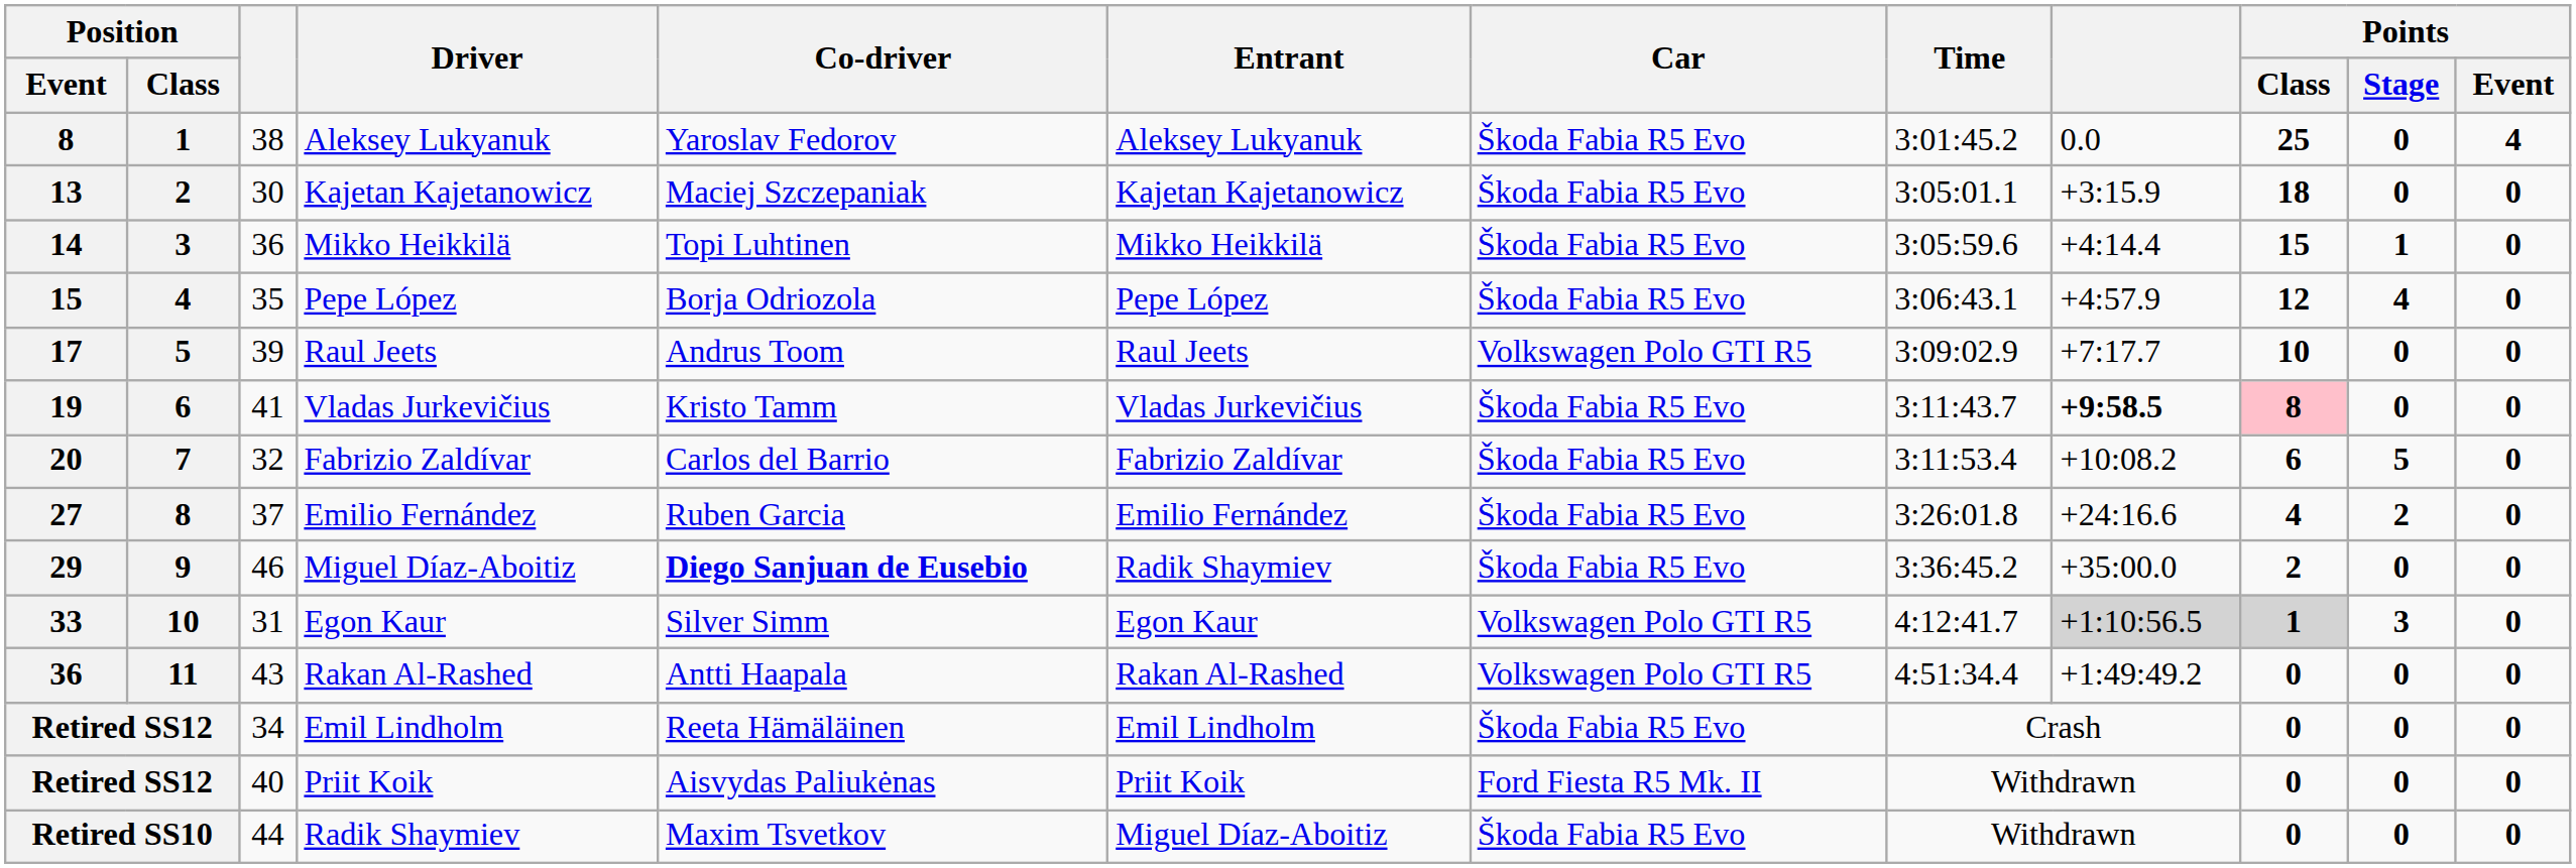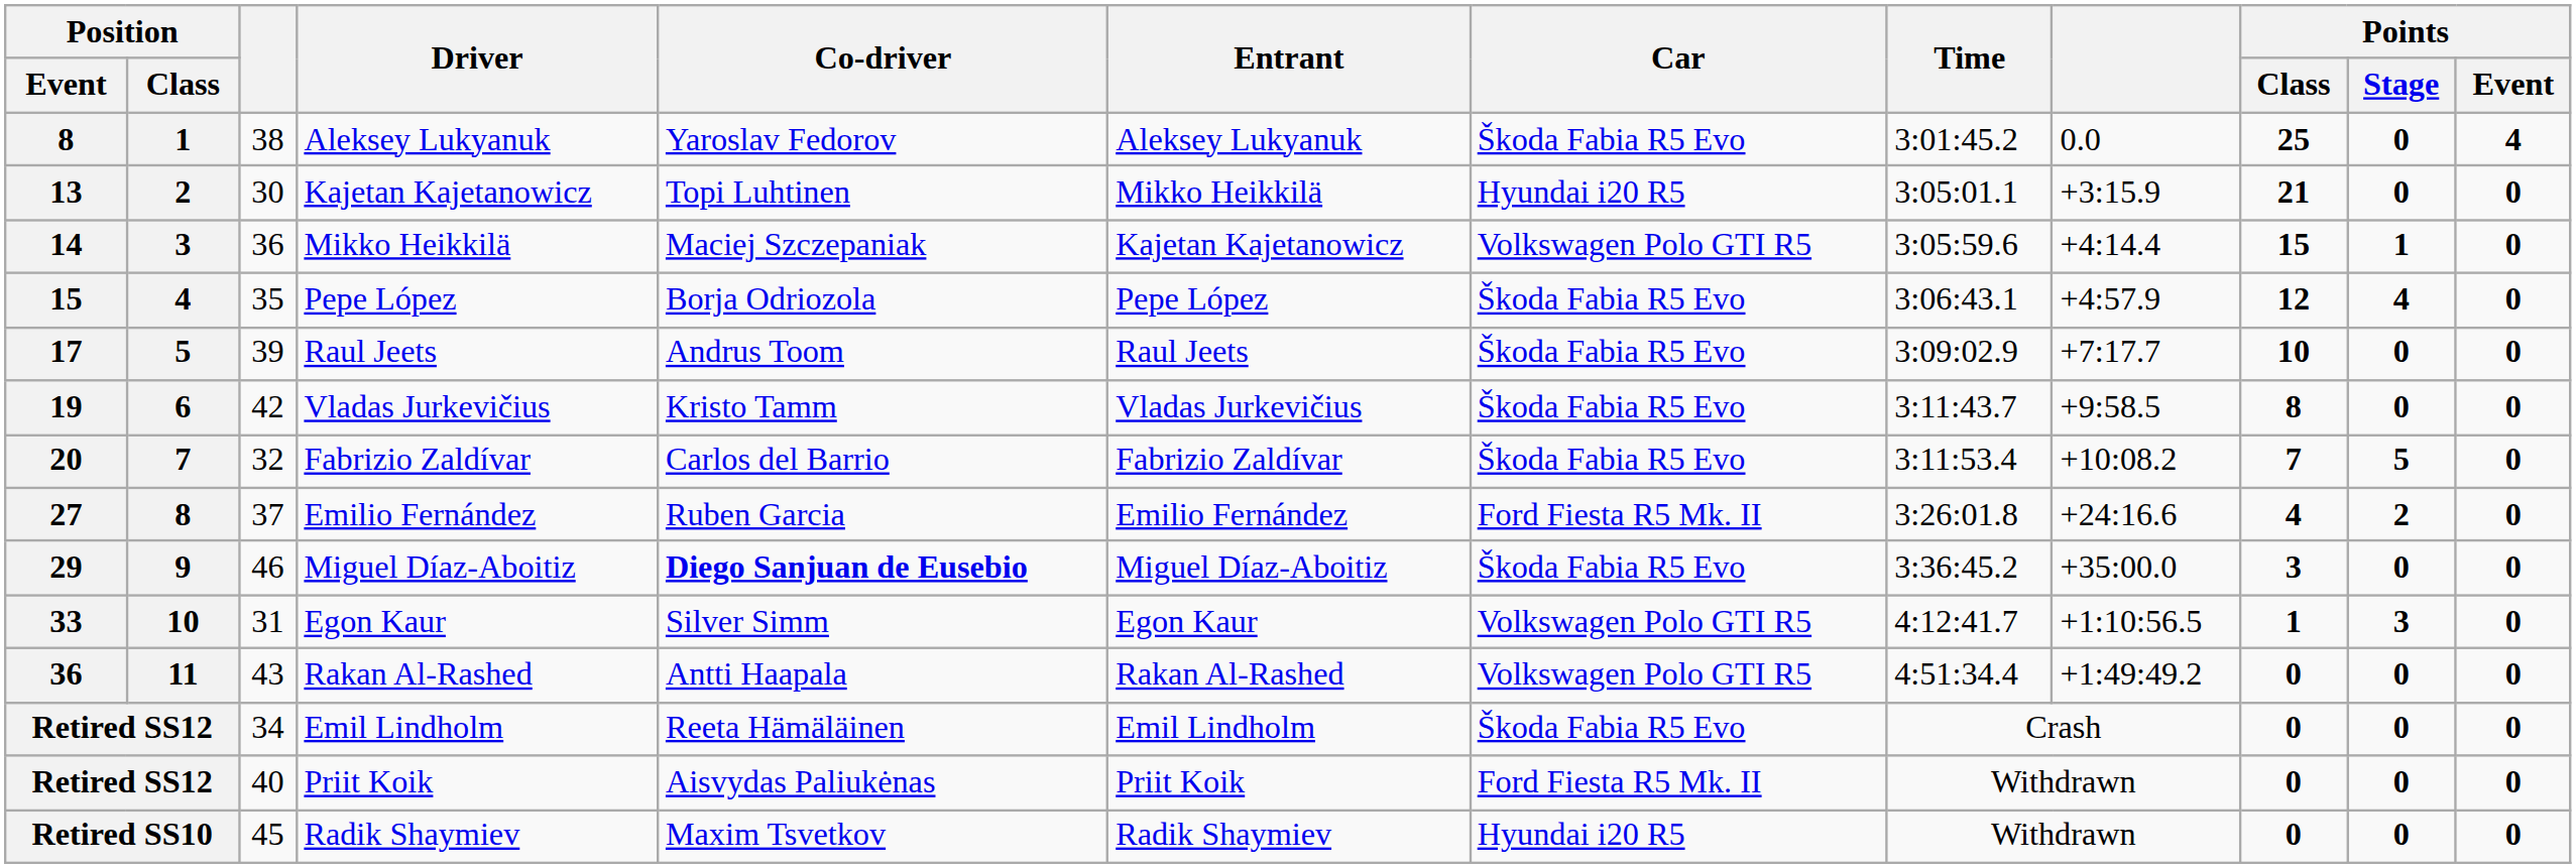 <table class="wikitable" width=85% style="font-size: 85%;">
 <tr>
 <th colspan="2">Position</th>
 <th rowspan="2"></th>
 <th rowspan="2">Driver</th>
 <th rowspan="2">Co-driver</th>
 <th rowspan="2">Entrant</th>
 <th rowspan="2">Car</th>
 <th rowspan="2">Time</th>
 <th rowspan="2"></th>
 <th colspan="3">Points</th>
 </tr>
 <tr>
 <th>Event</th>
 <th>Class</th>
 <th>Class</th>
 <th><a href='#'>Stage</a></th>
 <th>Event</th>
 </tr>
 <tr>
 <th>8</th>
 <th>1</th>
 <td align="center">38</td>
 <td><a href='#'>Aleksey Lukyanuk</a></td>
 <td><a href='#'>Yaroslav Fedorov</a></td>
 <td><a href='#'>Aleksey Lukyanuk</a></td>
 <td><a href='#'>Škoda Fabia R5 Evo</a></td>
 <td>3:01:45.2</td>
 <td>0.0</td>
 <td align="center"><strong>25</strong></td>
 <td align="center"><strong>0</strong></td>
 <td align="center"><strong>4</strong></td>
 </tr>
 <tr>
 <th>13</th>
 <th>2</th>
 <td align="center">30</td>
 <td><a href='#'>Kajetan Kajetanowicz</a></td>
-<td><a href='#'>Maciej Szczepaniak</a></td>
-<td><a href='#'>Kajetan Kajetanowicz</a></td>
-<td><a href='#'>Škoda Fabia R5 Evo</a></td>
+<td><a href='#'>Topi Luhtinen</a></td>
+<td><a href='#'>Mikko Heikkilä</a></td>
+<td><a href='#'>Hyundai i20 R5</a></td>
 <td>3:05:01.1</td>
 <td>+3:15.9</td>
-<td align="center"><strong>18</strong></td>
+<td align="center"><strong>21</strong></td>
 <td align="center"><strong>0</strong></td>
 <td align="center"><strong>0</strong></td>
 </tr>
 <tr>
 <th>14</th>
 <th>3</th>
 <td align="center">36</td>
 <td><a href='#'>Mikko Heikkilä</a></td>
-<td><a href='#'>Topi Luhtinen</a></td>
-<td><a href='#'>Mikko Heikkilä</a></td>
-<td><a href='#'>Škoda Fabia R5 Evo</a></td>
+<td><a href='#'>Maciej Szczepaniak</a></td>
+<td><a href='#'>Kajetan Kajetanowicz</a></td>
+<td><a href='#'>Volkswagen Polo GTI R5</a></td>
 <td>3:05:59.6</td>
 <td>+4:14.4</td>
 <td align="center"><strong>15</strong></td>
 <td align="center"><strong>1</strong></td>
 <td align="center"><strong>0</strong></td>
 </tr>
 <tr>
 <th>15</th>
 <th>4</th>
 <td align="center">35</td>
 <td><a href='#'>Pepe López</a></td>
 <td><a href='#'>Borja Odriozola</a></td>
 <td><a href='#'>Pepe López</a></td>
 <td><a href='#'>Škoda Fabia R5 Evo</a></td>
 <td>3:06:43.1</td>
 <td>+4:57.9</td>
 <td align="center"><strong>12</strong></td>
 <td align="center"><strong>4</strong></td>
 <td align="center"><strong>0</strong></td>
 </tr>
 <tr>
 <th>17</th>
 <th>5</th>
 <td align="center">39</td>
 <td><a href='#'>Raul Jeets</a></td>
 <td><a href='#'>Andrus Toom</a></td>
 <td><a href='#'>Raul Jeets</a></td>
-<td><a href='#'>Volkswagen Polo GTI R5</a></td>
+<td><a href='#'>Škoda Fabia R5 Evo</a></td>
 <td>3:09:02.9</td>
 <td>+7:17.7</td>
 <td align="center"><strong>10</strong></td>
 <td align="center"><strong>0</strong></td>
 <td align="center"><strong>0</strong></td>
 </tr>
 <tr>
 <th>19</th>
 <th>6</th>
-<td align="center">41</td>
+<td align="center">42</td>
 <td><a href='#'>Vladas Jurkevičius</a></td>
 <td><a href='#'>Kristo Tamm</a></td>
 <td><a href='#'>Vladas Jurkevičius</a></td>
 <td><a href='#'>Škoda Fabia R5 Evo</a></td>
 <td>3:11:43.7</td>
-<td><strong>+9:58.5</strong></td>
-<td align="center" style="background: pink;"><strong>8</strong></td>
+<td>+9:58.5</td>
+<td align="center"><strong>8</strong></td>
 <td align="center"><strong>0</strong></td>
 <td align="center"><strong>0</strong></td>
 </tr>
 <tr>
 <th>20</th>
 <th>7</th>
 <td align="center">32</td>
 <td><a href='#'>Fabrizio Zaldívar</a></td>
 <td><a href='#'>Carlos del Barrio</a></td>
 <td><a href='#'>Fabrizio Zaldívar</a></td>
 <td><a href='#'>Škoda Fabia R5 Evo</a></td>
 <td>3:11:53.4</td>
 <td>+10:08.2</td>
-<td align="center"><strong>6</strong></td>
+<td align="center"><strong>7</strong></td>
 <td align="center"><strong>5</strong></td>
 <td align="center"><strong>0</strong></td>
 </tr>
 <tr>
 <th>27</th>
 <th>8</th>
 <td align="center">37</td>
 <td><a href='#'>Emilio Fernández</a></td>
 <td><a href='#'>Ruben Garcia</a></td>
 <td><a href='#'>Emilio Fernández</a></td>
-<td><a href='#'>Škoda Fabia R5 Evo</a></td>
+<td><a href='#'>Ford Fiesta R5 Mk. II</a></td>
 <td>3:26:01.8</td>
 <td>+24:16.6</td>
 <td align="center"><strong>4</strong></td>
 <td align="center"><strong>2</strong></td>
 <td align="center"><strong>0</strong></td>
 </tr>
 <tr>
 <th>29</th>
 <th>9</th>
 <td align="center">46</td>
 <td><a href='#'>Miguel Díaz-Aboitiz</a></td>
 <td><strong><a href='#'>Diego Sanjuan de Eusebio</a></strong></td>
-<td><a href='#'>Radik Shaymiev</a></td>
+<td><a href='#'>Miguel Díaz-Aboitiz</a></td>
 <td><a href='#'>Škoda Fabia R5 Evo</a></td>
 <td>3:36:45.2</td>
 <td>+35:00.0</td>
-<td align="center"><strong>2</strong></td>
+<td align="center"><strong>3</strong></td>
 <td align="center"><strong>0</strong></td>
 <td align="center"><strong>0</strong></td>
 </tr>
 <tr>
 <th>33</th>
 <th>10</th>
 <td align="center">31</td>
 <td><a href='#'>Egon Kaur</a></td>
 <td><a href='#'>Silver Simm</a></td>
 <td><a href='#'>Egon Kaur</a></td>
 <td><a href='#'>Volkswagen Polo GTI R5</a></td>
 <td>4:12:41.7</td>
-<td style="background: lightgrey;">+1:10:56.5</td>
-<td align="center" style="background: lightgrey;"><strong>1</strong></td>
+<td>+1:10:56.5</td>
+<td align="center"><strong>1</strong></td>
 <td align="center"><strong>3</strong></td>
 <td align="center"><strong>0</strong></td>
 </tr>
 <tr>
 <th>36</th>
 <th>11</th>
 <td align="center">43</td>
 <td><a href='#'>Rakan Al-Rashed</a></td>
 <td><a href='#'>Antti Haapala</a></td>
 <td><a href='#'>Rakan Al-Rashed</a></td>
 <td><a href='#'>Volkswagen Polo GTI R5</a></td>
 <td>4:51:34.4</td>
 <td>+1:49:49.2</td>
 <td align="center"><strong>0</strong></td>
 <td align="center"><strong>0</strong></td>
 <td align="center"><strong>0</strong></td>
 </tr>
 <tr>
 <th colspan="2">Retired SS12</th>
 <td align="center">34</td>
 <td><a href='#'>Emil Lindholm</a></td>
 <td><a href='#'>Reeta Hämäläinen</a></td>
 <td><a href='#'>Emil Lindholm</a></td>
 <td><a href='#'>Škoda Fabia R5 Evo</a></td>
 <td colspan="2" align="center">Crash</td>
 <td align="center"><strong>0</strong></td>
 <td align="center"><strong>0</strong></td>
 <td align="center"><strong>0</strong></td>
 </tr>
 <tr>
 <th colspan="2">Retired SS12</th>
 <td align="center">40</td>
 <td><a href='#'>Priit Koik</a></td>
 <td><a href='#'>Aisvydas Paliukėnas</a></td>
 <td><a href='#'>Priit Koik</a></td>
 <td><a href='#'>Ford Fiesta R5 Mk. II</a></td>
 <td colspan="2" align="center">Withdrawn</td>
 <td align="center"><strong>0</strong></td>
 <td align="center"><strong>0</strong></td>
 <td align="center"><strong>0</strong></td>
 </tr>
 <tr>
 <th colspan="2">Retired SS10</th>
-<td align="center">44</td>
+<td align="center">45</td>
 <td><a href='#'>Radik Shaymiev</a></td>
 <td><a href='#'>Maxim Tsvetkov</a></td>
-<td><a href='#'>Miguel Díaz-Aboitiz</a></td>
-<td><a href='#'>Škoda Fabia R5 Evo</a></td>
+<td><a href='#'>Radik Shaymiev</a></td>
+<td><a href='#'>Hyundai i20 R5</a></td>
 <td colspan="2" align="center">Withdrawn</td>
 <td align="center"><strong>0</strong></td>
 <td align="center"><strong>0</strong></td>
 <td align="center"><strong>0</strong></td>
 </tr>
 <tr>
 </tr>
 </table>
